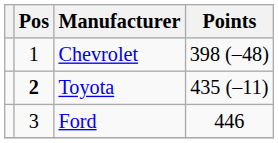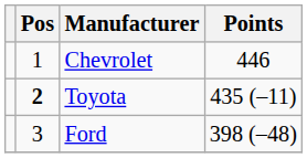 <table class="wikitable" style="font-size: 95%;">
 <tr>
 <th></th>
 <th>Pos</th>
 <th>Manufacturer</th>
 <th>Points</th>
 </tr>
 <tr>
 <td align="left"></td>
 <td style="text-align:center;">1</td>
 <td><a href='#'>Chevrolet</a></td>
-<td style="text-align:center;">398 (–48)</td>
+<td style="text-align:center;">446</td>
 </tr>
 <tr>
 <td align="left"></td>
 <td style="text-align:center;"><strong>2</strong></td>
 <td><a href='#'>Toyota</a></td>
 <td style="text-align:center;">435 (–11)</td>
 </tr>
 <tr>
 <td align="left"></td>
 <td style="text-align:center;">3</td>
 <td><a href='#'>Ford</a></td>
-<td style="text-align:center;">446</td>
+<td style="text-align:center;">398 (–48)</td>
 </tr>
 <tr class="sortbottom">
 </tr>
 </table>
